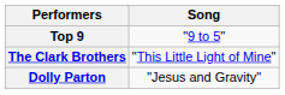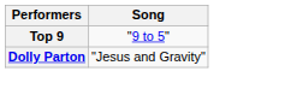 <table class="wikitable unsortable" style="text-align:center;">
 <tr>
 <th scope="col">Performers</th>
 <th scope="col">Song</th>
 </tr>
 <tr>
 <th scope="row">Top 9</th>
 <td>"<a href='#'>9 to 5</a>"</td>
 </tr>
 <tr>
-<th scope="row"><a href='#'>The Clark Brothers</a></th>
-<td>"<a href='#'>This Little Light of Mine</a>"</td>
-</tr>
-<tr>
 <th scope="row"><a href='#'>Dolly Parton</a></th>
 <td>"Jesus and Gravity"</td>
 </tr>
 </table>
